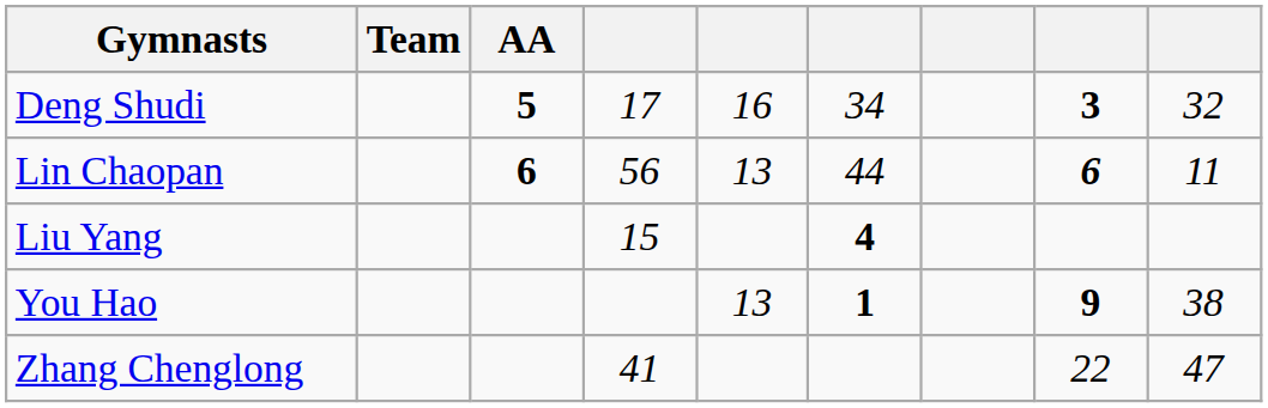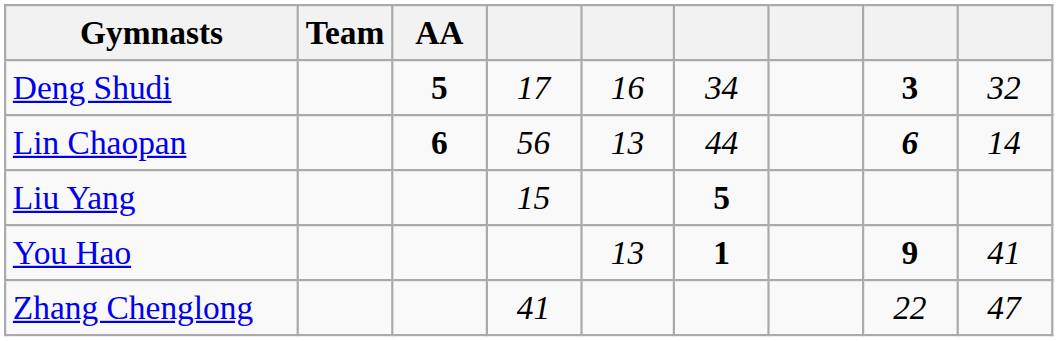 <table class="wikitable sortable collapsible autocollapse plainrowheaders" style="text-align:center; font-size:95%;">
 <tr>
 <th width=28% class=unsortable>Gymnasts</th>
 <th width=9% class=unsortable>Team</th>
 <th width=9% class=unsortable>AA</th>
 <th width=9% class=unsortable></th>
 <th width=9% class=unsortable></th>
 <th width=9% class=unsortable></th>
 <th width=9% class=unsortable></th>
 <th width=9% class=unsortable></th>
 <th width=9% class=unsortable></th>
 </tr>
 <tr>
 <td align=left><a href='#'>Deng Shudi</a></td>
 <td></td>
 <td><strong>5</strong></td>
 <td><em>17</em></td>
 <td><em>16</em></td>
 <td><em>34</em></td>
 <td></td>
 <td><strong>3</strong></td>
 <td><em>32</em></td>
 </tr>
 <tr>
 <td align=left><a href='#'>Lin Chaopan</a></td>
 <td></td>
 <td><strong>6</strong></td>
 <td><em>56</em></td>
 <td><em>13</em></td>
 <td><em>44</em></td>
 <td></td>
 <td><strong><em>6</em></strong></td>
-<td><em>11</em></td>
+<td><em>14</em></td>
 </tr>
 <tr>
 <td align=left><a href='#'>Liu Yang</a></td>
 <td></td>
 <td></td>
 <td><em>15</em></td>
 <td></td>
-<td><strong>4</strong></td>
+<td><strong>5</strong></td>
 <td></td>
 <td></td>
 <td></td>
 </tr>
 <tr>
 <td align=left><a href='#'>You Hao</a></td>
 <td></td>
 <td></td>
 <td></td>
 <td><em>13</em></td>
 <td><strong>1</strong></td>
 <td></td>
 <td><strong>9</strong></td>
-<td><em>38</em></td>
+<td><em>41</em></td>
 </tr>
 <tr>
 <td align=left><a href='#'>Zhang Chenglong</a></td>
 <td></td>
 <td></td>
 <td><em>41</em></td>
 <td></td>
 <td></td>
 <td></td>
 <td><em>22</em></td>
 <td><em>47</em></td>
 </tr>
 </table>
